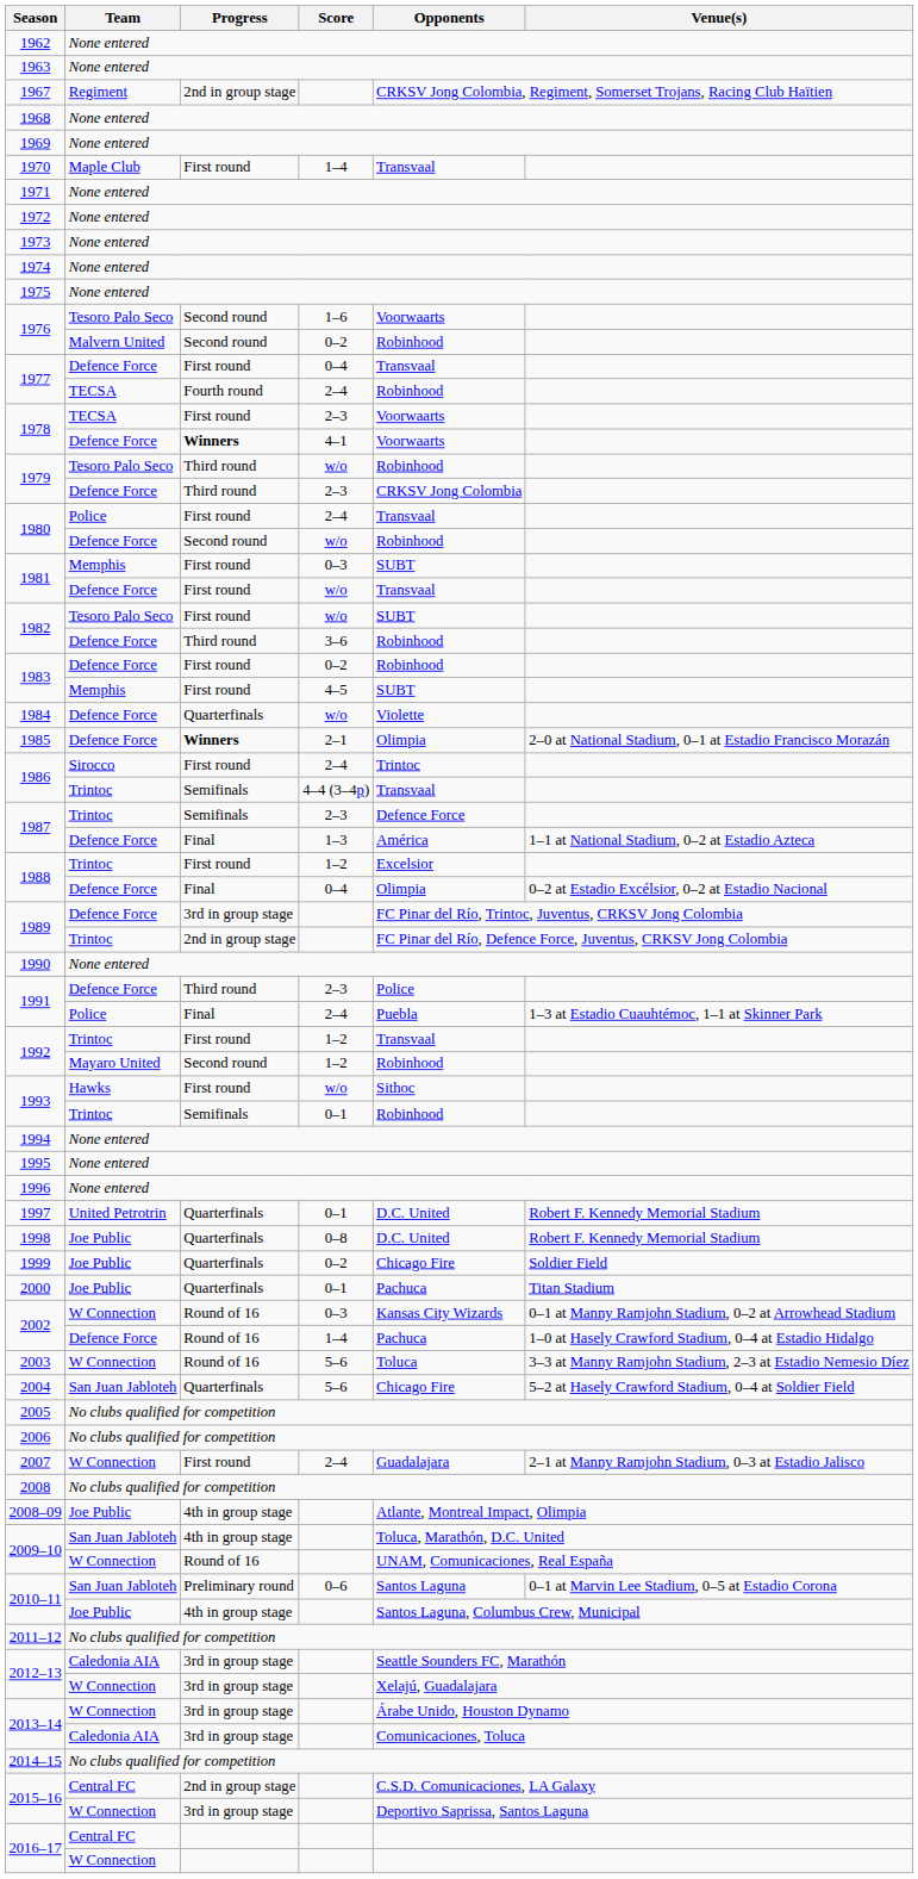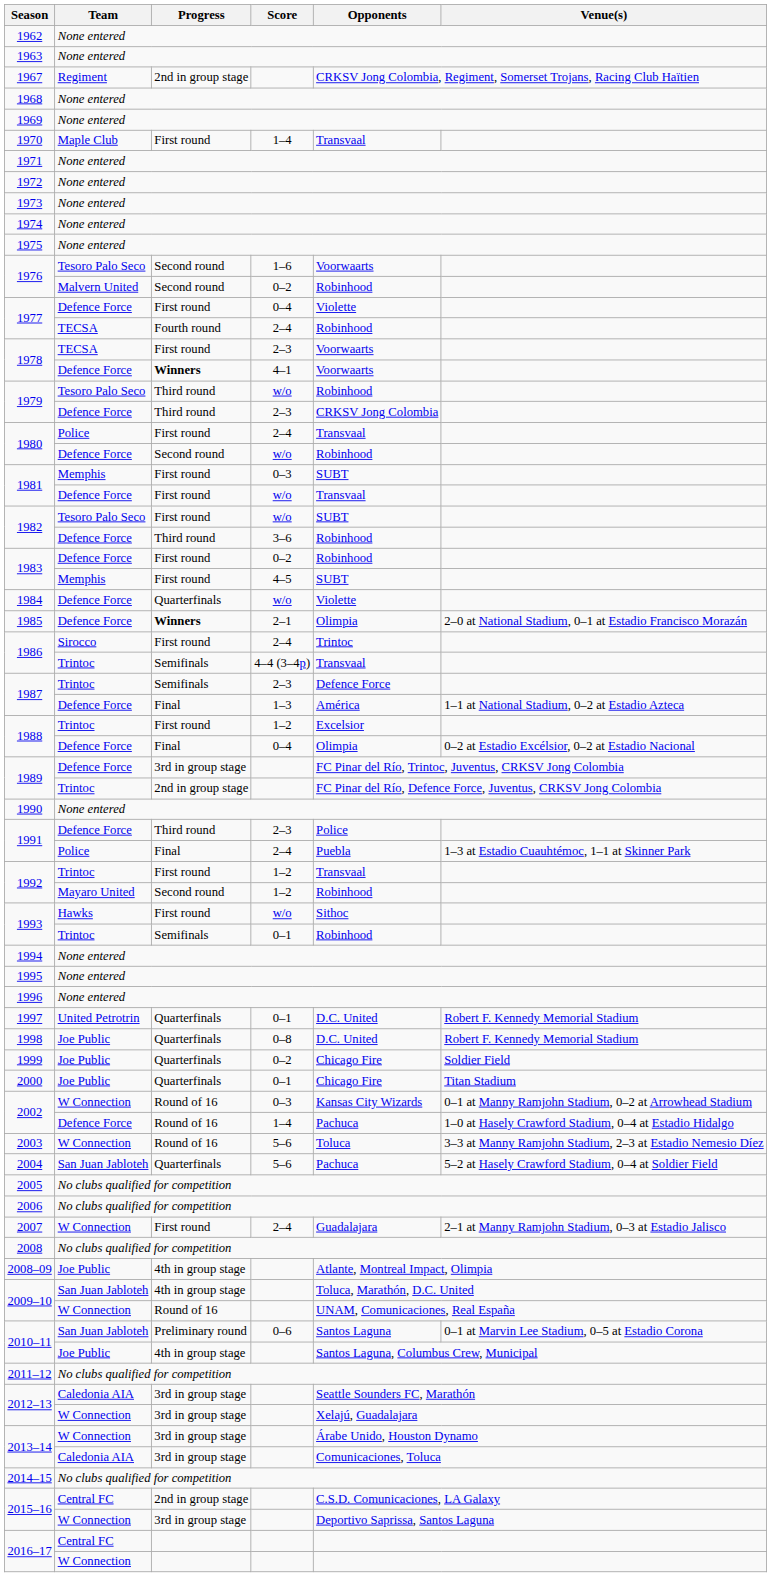 <table class="wikitable" style="font-size:90%;">
 <tr>
 <th>Season</th>
 <th>Team</th>
 <th>Progress</th>
 <th>Score</th>
 <th>Opponents</th>
 <th>Venue(s)</th>
 </tr>
 <tr>
 <td style="text-align: center;"><a href='#'>1962</a></td>
 <td colspan="5"><em>None entered</em></td>
 </tr>
 <tr>
 <td style="text-align: center;"><a href='#'>1963</a></td>
 <td colspan="5"><em>None entered</em></td>
 </tr>
 <tr>
 <td style="text-align: center;"><a href='#'>1967</a></td>
 <td><a href='#'>Regiment</a></td>
 <td>2nd in group stage</td>
 <td></td>
 <td colspan="2"> <a href='#'>CRKSV Jong Colombia</a>,  <a href='#'>Regiment</a>,  <a href='#'>Somerset Trojans</a>,  <a href='#'>Racing Club Haïtien</a></td>
 </tr>
 <tr>
 <td style="text-align: center;"><a href='#'>1968</a></td>
 <td colspan="5"><em>None entered</em></td>
 </tr>
 <tr>
 <td style="text-align: center;"><a href='#'>1969</a></td>
 <td colspan="5"><em>None entered</em></td>
 </tr>
 <tr>
 <td style="text-align: center;"><a href='#'>1970</a></td>
 <td><a href='#'>Maple Club</a></td>
 <td>First round</td>
 <td style="text-align: center;">1–4</td>
 <td> <a href='#'>Transvaal</a></td>
 <td></td>
 </tr>
 <tr>
 <td style="text-align: center;"><a href='#'>1971</a></td>
 <td colspan="5"><em>None entered</em></td>
 </tr>
 <tr>
 <td style="text-align: center;"><a href='#'>1972</a></td>
 <td colspan="5"><em>None entered</em></td>
 </tr>
 <tr>
 <td style="text-align: center;"><a href='#'>1973</a></td>
 <td colspan="5"><em>None entered</em></td>
 </tr>
 <tr>
 <td style="text-align: center;"><a href='#'>1974</a></td>
 <td colspan="5"><em>None entered</em></td>
 </tr>
 <tr>
 <td style="text-align: center;"><a href='#'>1975</a></td>
 <td colspan="5"><em>None entered</em></td>
 </tr>
 <tr>
 <td style="text-align: center;" rowspan="2"><a href='#'>1976</a></td>
 <td><a href='#'>Tesoro Palo Seco</a></td>
 <td>Second round</td>
 <td style="text-align: center;">1–6</td>
 <td> <a href='#'>Voorwaarts</a></td>
 <td></td>
 </tr>
 <tr>
 <td><a href='#'>Malvern United</a></td>
 <td>Second round</td>
 <td style="text-align: center;">0–2</td>
 <td> <a href='#'>Robinhood</a></td>
 <td></td>
 </tr>
 <tr>
 <td style="text-align: center;" rowspan="2"><a href='#'>1977</a></td>
 <td><a href='#'>Defence Force</a></td>
 <td>First round</td>
 <td style="text-align: center;">0–4</td>
-<td> <a href='#'>Transvaal</a></td>
+<td> <a href='#'>Violette</a></td>
 <td></td>
 </tr>
 <tr>
 <td><a href='#'>TECSA</a></td>
 <td>Fourth round</td>
 <td style="text-align: center;">2–4</td>
 <td> <a href='#'>Robinhood</a></td>
 <td></td>
 </tr>
 <tr>
 <td style="text-align: center;" rowspan="2"><a href='#'>1978</a></td>
 <td><a href='#'>TECSA</a></td>
 <td>First round</td>
 <td style="text-align: center;">2–3</td>
 <td> <a href='#'>Voorwaarts</a></td>
 <td></td>
 </tr>
 <tr>
 <td><a href='#'>Defence Force</a></td>
 <td><strong>Winners</strong></td>
 <td style="text-align: center;">4–1</td>
 <td> <a href='#'>Voorwaarts</a></td>
 <td></td>
 </tr>
 <tr>
 <td style="text-align: center;" rowspan="2"><a href='#'>1979</a></td>
 <td><a href='#'>Tesoro Palo Seco</a></td>
 <td>Third round</td>
 <td style="text-align: center;"><a href='#'>w/o</a></td>
 <td> <a href='#'>Robinhood</a></td>
 <td></td>
 </tr>
 <tr>
 <td><a href='#'>Defence Force</a></td>
 <td>Third round</td>
 <td style="text-align: center;">2–3</td>
 <td> <a href='#'>CRKSV Jong Colombia</a></td>
 <td></td>
 </tr>
 <tr>
 <td style="text-align: center;" rowspan="2"><a href='#'>1980</a></td>
 <td><a href='#'>Police</a></td>
 <td>First round</td>
 <td style="text-align: center;">2–4</td>
 <td> <a href='#'>Transvaal</a></td>
 <td></td>
 </tr>
 <tr>
 <td><a href='#'>Defence Force</a></td>
 <td>Second round</td>
 <td style="text-align: center;"><a href='#'>w/o</a></td>
 <td> <a href='#'>Robinhood</a></td>
 <td></td>
 </tr>
 <tr>
 <td style="text-align: center;" rowspan="2"><a href='#'>1981</a></td>
 <td><a href='#'>Memphis</a></td>
 <td>First round</td>
 <td style="text-align: center;">0–3</td>
 <td> <a href='#'>SUBT</a></td>
 <td></td>
 </tr>
 <tr>
 <td><a href='#'>Defence Force</a></td>
 <td>First round</td>
 <td style="text-align: center;"><a href='#'>w/o</a></td>
 <td> <a href='#'>Transvaal</a></td>
 <td></td>
 </tr>
 <tr>
 <td style="text-align: center;" rowspan="2"><a href='#'>1982</a></td>
 <td><a href='#'>Tesoro Palo Seco</a></td>
 <td>First round</td>
 <td style="text-align: center;"><a href='#'>w/o</a></td>
 <td> <a href='#'>SUBT</a></td>
 <td></td>
 </tr>
 <tr>
 <td><a href='#'>Defence Force</a></td>
 <td>Third round</td>
 <td style="text-align: center;">3–6</td>
 <td> <a href='#'>Robinhood</a></td>
 <td></td>
 </tr>
 <tr>
 <td style="text-align: center;" rowspan="2"><a href='#'>1983</a></td>
 <td><a href='#'>Defence Force</a></td>
 <td>First round</td>
 <td style="text-align: center;">0–2</td>
 <td> <a href='#'>Robinhood</a></td>
 <td></td>
 </tr>
 <tr>
 <td><a href='#'>Memphis</a></td>
 <td>First round</td>
 <td style="text-align: center;">4–5</td>
 <td> <a href='#'>SUBT</a></td>
 <td></td>
 </tr>
 <tr>
 <td style="text-align: center;"><a href='#'>1984</a></td>
 <td><a href='#'>Defence Force</a></td>
 <td>Quarterfinals</td>
 <td style="text-align: center;"><a href='#'>w/o</a></td>
 <td> <a href='#'>Violette</a></td>
 <td></td>
 </tr>
 <tr>
 <td style="text-align: center;"><a href='#'>1985</a></td>
 <td><a href='#'>Defence Force</a></td>
 <td><strong>Winners</strong></td>
 <td style="text-align: center;">2–1</td>
 <td> <a href='#'>Olimpia</a></td>
 <td>2–0 at <a href='#'>National Stadium</a>, 0–1 at <a href='#'>Estadio Francisco Morazán</a></td>
 </tr>
 <tr>
 <td style="text-align: center;" rowspan="2"><a href='#'>1986</a></td>
 <td><a href='#'>Sirocco</a></td>
 <td>First round</td>
 <td style="text-align: center;">2–4</td>
 <td> <a href='#'>Trintoc</a></td>
 <td></td>
 </tr>
 <tr>
 <td><a href='#'>Trintoc</a></td>
 <td>Semifinals</td>
 <td style="text-align: center;">4–4 (3–4<a href='#'>p</a>)</td>
 <td> <a href='#'>Transvaal</a></td>
 <td></td>
 </tr>
 <tr>
 <td style="text-align: center;" rowspan="2"><a href='#'>1987</a></td>
 <td><a href='#'>Trintoc</a></td>
 <td>Semifinals</td>
 <td style="text-align: center;">2–3</td>
 <td> <a href='#'>Defence Force</a></td>
 <td></td>
 </tr>
 <tr>
 <td><a href='#'>Defence Force</a></td>
 <td>Final</td>
 <td style="text-align: center;">1–3</td>
 <td> <a href='#'>América</a></td>
 <td>1–1 at <a href='#'>National Stadium</a>, 0–2 at <a href='#'>Estadio Azteca</a></td>
 </tr>
 <tr>
 <td style="text-align: center;" rowspan="2"><a href='#'>1988</a></td>
 <td><a href='#'>Trintoc</a></td>
 <td>First round</td>
 <td style="text-align: center;">1–2</td>
 <td> <a href='#'>Excelsior</a></td>
 <td></td>
 </tr>
 <tr>
 <td><a href='#'>Defence Force</a></td>
 <td>Final</td>
 <td style="text-align: center;">0–4</td>
 <td> <a href='#'>Olimpia</a></td>
 <td>0–2 at <a href='#'>Estadio Excélsior</a>, 0–2 at <a href='#'>Estadio Nacional</a></td>
 </tr>
 <tr>
 <td style="text-align: center;" rowspan="2"><a href='#'>1989</a></td>
 <td><a href='#'>Defence Force</a></td>
 <td>3rd in group stage</td>
 <td></td>
 <td colspan="2"> <a href='#'>FC Pinar del Río</a>,  <a href='#'>Trintoc</a>,  <a href='#'>Juventus</a>,  <a href='#'>CRKSV Jong Colombia</a></td>
 </tr>
 <tr>
 <td><a href='#'>Trintoc</a></td>
 <td>2nd in group stage</td>
 <td></td>
 <td colspan="2"> <a href='#'>FC Pinar del Río</a>,  <a href='#'>Defence Force</a>,  <a href='#'>Juventus</a>,  <a href='#'>CRKSV Jong Colombia</a></td>
 </tr>
 <tr>
 <td style="text-align: center;"><a href='#'>1990</a></td>
 <td colspan="5"><em>None entered</em></td>
 </tr>
 <tr>
 <td style="text-align: center;" rowspan="2"><a href='#'>1991</a></td>
 <td><a href='#'>Defence Force</a></td>
 <td>Third round</td>
 <td style="text-align: center;">2–3</td>
 <td> <a href='#'>Police</a></td>
 <td></td>
 </tr>
 <tr>
 <td><a href='#'>Police</a></td>
 <td>Final</td>
 <td style="text-align: center;">2–4</td>
 <td> <a href='#'>Puebla</a></td>
 <td>1–3 at <a href='#'>Estadio Cuauhtémoc</a>, 1–1 at <a href='#'>Skinner Park</a></td>
 </tr>
 <tr>
 <td style="text-align: center;" rowspan="2"><a href='#'>1992</a></td>
 <td><a href='#'>Trintoc</a></td>
 <td>First round</td>
 <td style="text-align: center;">1–2</td>
 <td> <a href='#'>Transvaal</a></td>
 <td></td>
 </tr>
 <tr>
 <td><a href='#'>Mayaro United</a></td>
 <td>Second round</td>
 <td style="text-align: center;">1–2</td>
 <td> <a href='#'>Robinhood</a></td>
 <td></td>
 </tr>
 <tr>
 <td style="text-align: center;" rowspan="2"><a href='#'>1993</a></td>
 <td><a href='#'>Hawks</a></td>
 <td>First round</td>
 <td style="text-align: center;"><a href='#'>w/o</a></td>
 <td> <a href='#'>Sithoc</a></td>
 <td></td>
 </tr>
 <tr>
 <td><a href='#'>Trintoc</a></td>
 <td>Semifinals</td>
 <td style="text-align: center;">0–1</td>
 <td> <a href='#'>Robinhood</a></td>
 <td></td>
 </tr>
 <tr>
 <td style="text-align: center;"><a href='#'>1994</a></td>
 <td colspan="5"><em>None entered</em></td>
 </tr>
 <tr>
 <td style="text-align: center;"><a href='#'>1995</a></td>
 <td colspan="5"><em>None entered</em></td>
 </tr>
 <tr>
 <td style="text-align: center;"><a href='#'>1996</a></td>
 <td colspan="5"><em>None entered</em></td>
 </tr>
 <tr>
 <td style="text-align: center;"><a href='#'>1997</a></td>
 <td><a href='#'>United Petrotrin</a></td>
 <td>Quarterfinals</td>
 <td style="text-align: center;">0–1</td>
 <td> <a href='#'>D.C. United</a></td>
 <td><a href='#'>Robert F. Kennedy Memorial Stadium</a></td>
 </tr>
 <tr>
 <td style="text-align: center;"><a href='#'>1998</a></td>
 <td><a href='#'>Joe Public</a></td>
 <td>Quarterfinals</td>
 <td style="text-align: center;">0–8</td>
 <td> <a href='#'>D.C. United</a></td>
 <td><a href='#'>Robert F. Kennedy Memorial Stadium</a></td>
 </tr>
 <tr>
 <td style="text-align: center;"><a href='#'>1999</a></td>
 <td><a href='#'>Joe Public</a></td>
 <td>Quarterfinals</td>
 <td style="text-align: center;">0–2</td>
 <td> <a href='#'>Chicago Fire</a></td>
 <td><a href='#'>Soldier Field</a></td>
 </tr>
 <tr>
 <td style="text-align: center;"><a href='#'>2000</a></td>
 <td><a href='#'>Joe Public</a></td>
 <td>Quarterfinals</td>
 <td style="text-align: center;">0–1</td>
-<td> <a href='#'>Pachuca</a></td>
+<td> <a href='#'>Chicago Fire</a></td>
 <td><a href='#'>Titan Stadium</a></td>
 </tr>
 <tr>
 <td style="text-align: center;" rowspan="2"><a href='#'>2002</a></td>
 <td><a href='#'>W Connection</a></td>
 <td>Round of 16</td>
 <td style="text-align: center;">0–3</td>
 <td> <a href='#'>Kansas City Wizards</a></td>
 <td>0–1 at <a href='#'>Manny Ramjohn Stadium</a>, 0–2 at <a href='#'>Arrowhead Stadium</a></td>
 </tr>
 <tr>
 <td><a href='#'>Defence Force</a></td>
 <td>Round of 16</td>
 <td style="text-align: center;">1–4</td>
 <td> <a href='#'>Pachuca</a></td>
 <td>1–0 at <a href='#'>Hasely Crawford Stadium</a>, 0–4 at <a href='#'>Estadio Hidalgo</a></td>
 </tr>
 <tr>
 <td style="text-align: center;"><a href='#'>2003</a></td>
 <td><a href='#'>W Connection</a></td>
 <td>Round of 16</td>
 <td style="text-align: center;">5–6</td>
 <td> <a href='#'>Toluca</a></td>
 <td>3–3 at <a href='#'>Manny Ramjohn Stadium</a>, 2–3 at <a href='#'>Estadio Nemesio Díez</a></td>
 </tr>
 <tr>
 <td style="text-align: center;"><a href='#'>2004</a></td>
 <td><a href='#'>San Juan Jabloteh</a></td>
 <td>Quarterfinals</td>
 <td style="text-align: center;">5–6</td>
-<td> <a href='#'>Chicago Fire</a></td>
+<td> <a href='#'>Pachuca</a></td>
 <td>5–2 at <a href='#'>Hasely Crawford Stadium</a>, 0–4 at <a href='#'>Soldier Field</a></td>
 </tr>
 <tr>
 <td style="text-align: center;"><a href='#'>2005</a></td>
 <td colspan="5"><em>No clubs qualified for competition</em></td>
 </tr>
 <tr>
 <td style="text-align: center;"><a href='#'>2006</a></td>
 <td colspan="5"><em>No clubs qualified for competition</em></td>
 </tr>
 <tr>
 <td style="text-align: center;"><a href='#'>2007</a></td>
 <td><a href='#'>W Connection</a></td>
 <td>First round</td>
 <td style="text-align: center;">2–4</td>
 <td> <a href='#'>Guadalajara</a></td>
 <td>2–1 at <a href='#'>Manny Ramjohn Stadium</a>, 0–3 at <a href='#'>Estadio Jalisco</a></td>
 </tr>
 <tr>
 <td style="text-align: center;"><a href='#'>2008</a></td>
 <td colspan="5"><em>No clubs qualified for competition</em></td>
 </tr>
 <tr>
 <td style="text-align: center;"><a href='#'>2008–09</a></td>
 <td><a href='#'>Joe Public</a></td>
 <td>4th in group stage</td>
 <td></td>
 <td colspan="2"> <a href='#'>Atlante</a>,  <a href='#'>Montreal Impact</a>,  <a href='#'>Olimpia</a></td>
 </tr>
 <tr>
 <td rowspan="2"><a href='#'>2009–10</a></td>
 <td><a href='#'>San Juan Jabloteh</a></td>
 <td>4th in group stage</td>
 <td></td>
 <td colspan="2"> <a href='#'>Toluca</a>,  <a href='#'>Marathón</a>,  <a href='#'>D.C. United</a></td>
 </tr>
 <tr>
 <td><a href='#'>W Connection</a></td>
 <td>Round of 16</td>
 <td></td>
 <td colspan="2"> <a href='#'>UNAM</a>,  <a href='#'>Comunicaciones</a>,  <a href='#'>Real España</a></td>
 </tr>
 <tr>
 <td style="text-align: center;" rowspan="2"><a href='#'>2010–11</a></td>
 <td><a href='#'>San Juan Jabloteh</a></td>
 <td>Preliminary round</td>
 <td style="text-align: center;">0–6</td>
 <td> <a href='#'>Santos Laguna</a></td>
 <td>0–1 at <a href='#'>Marvin Lee Stadium</a>, 0–5 at <a href='#'>Estadio Corona</a></td>
 </tr>
 <tr>
 <td><a href='#'>Joe Public</a></td>
 <td>4th in group stage</td>
 <td></td>
 <td colspan="2"> <a href='#'>Santos Laguna</a>,  <a href='#'>Columbus Crew</a>,  <a href='#'>Municipal</a></td>
 </tr>
 <tr>
 <td style="text-align: center;"><a href='#'>2011–12</a></td>
 <td colspan="5"><em>No clubs qualified for competition</em></td>
 </tr>
 <tr>
 <td style="text-align: center;" rowspan="2"><a href='#'>2012–13</a></td>
 <td><a href='#'>Caledonia AIA</a></td>
 <td>3rd in group stage</td>
 <td></td>
 <td colspan="2"> <a href='#'>Seattle Sounders FC</a>,  <a href='#'>Marathón</a></td>
 </tr>
 <tr>
 <td><a href='#'>W Connection</a></td>
 <td>3rd in group stage</td>
 <td></td>
 <td colspan="2"> <a href='#'>Xelajú</a>,  <a href='#'>Guadalajara</a></td>
 </tr>
 <tr>
 <td style="text-align: center;" rowspan="2"><a href='#'>2013–14</a></td>
 <td><a href='#'>W Connection</a></td>
 <td>3rd in group stage</td>
 <td></td>
 <td colspan="2"> <a href='#'>Árabe Unido</a>,  <a href='#'>Houston Dynamo</a></td>
 </tr>
 <tr>
 <td><a href='#'>Caledonia AIA</a></td>
 <td>3rd in group stage</td>
 <td></td>
 <td colspan="2"> <a href='#'>Comunicaciones</a>,  <a href='#'>Toluca</a></td>
 </tr>
 <tr>
 <td style="text-align: center;" rowspan="1"><a href='#'>2014–15</a></td>
 <td colspan="5"><em>No clubs qualified for competition</em></td>
 </tr>
 <tr>
 <td style="text-align: center;" rowspan="2"><a href='#'>2015–16</a></td>
 <td><a href='#'>Central FC</a></td>
 <td>2nd in group stage</td>
 <td></td>
 <td colspan="2"> <a href='#'>C.S.D. Comunicaciones</a>,  <a href='#'>LA Galaxy</a></td>
 </tr>
 <tr>
 <td><a href='#'>W Connection</a></td>
 <td>3rd in group stage</td>
 <td></td>
 <td colspan="2"> <a href='#'>Deportivo Saprissa</a>,  <a href='#'>Santos Laguna</a></td>
 </tr>
 <tr>
 <td style="text-align: center;" rowspan="2"><a href='#'>2016–17</a></td>
 <td><a href='#'>Central FC</a></td>
 <td></td>
 <td></td>
 <td colspan="2"></td>
 </tr>
 <tr>
 <td><a href='#'>W Connection</a></td>
 <td></td>
 <td></td>
 <td colspan="2"></td>
 </tr>
 </table>
